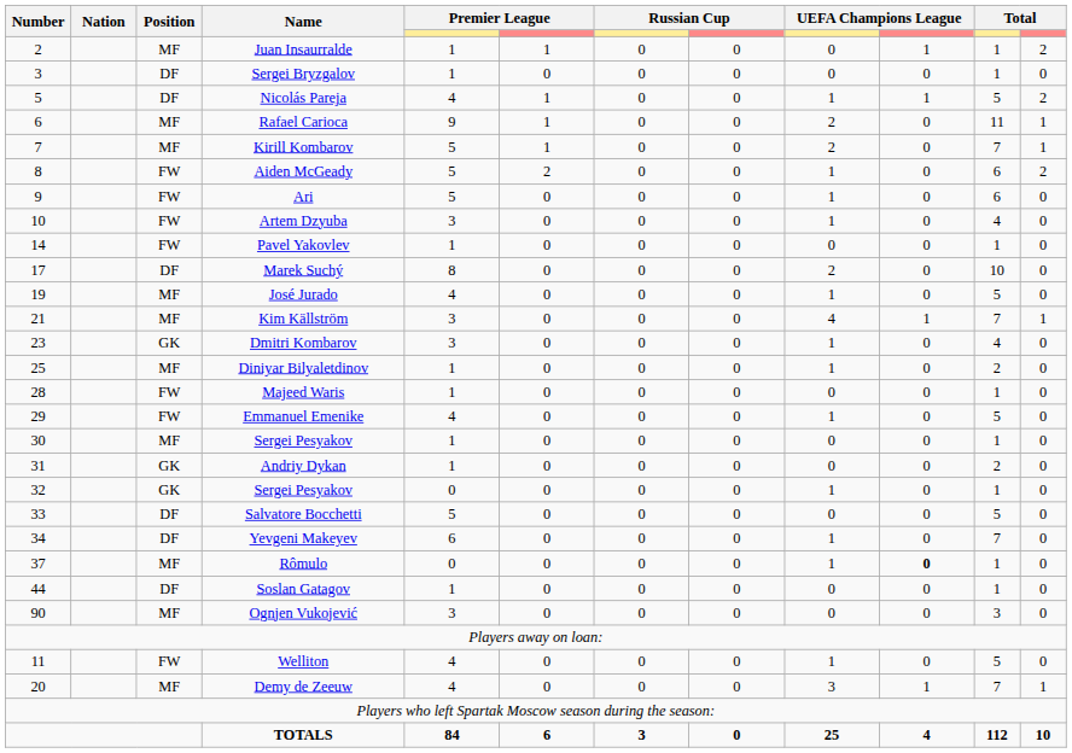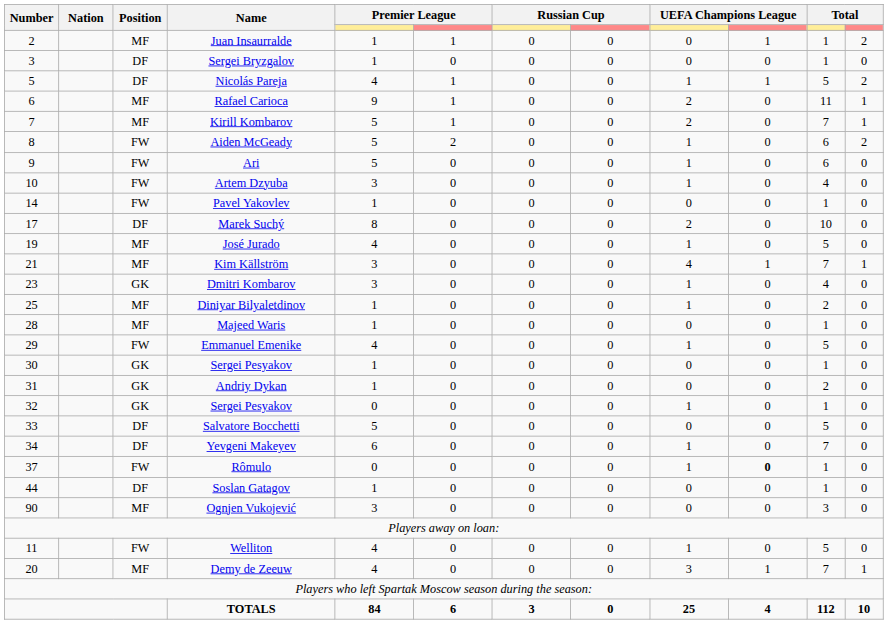 <table class="wikitable" style="font-size: 95%; text-align: center;">
 <tr>
 <th rowspan=2 width=60>Number</th>
 <th rowspan=2 width=60>Nation</th>
 <th rowspan=2 width=60>Position</th>
 <th rowspan=2 width=200>Name</th>
 <th colspan=2>Premier League</th>
 <th colspan=2>Russian Cup</th>
 <th colspan=2>UEFA Champions League</th>
 <th colspan=2>Total</th>
 </tr>
 <tr>
 <th style="width:90px; background:#fe9;"></th>
 <th style="width:90px; background:#ff8888;"></th>
 <th style="width:90px; background:#fe9;"></th>
 <th style="width:90px; background:#ff8888;"></th>
 <th style="width:90px; background:#fe9;"></th>
 <th style="width:90px; background:#ff8888;"></th>
 <th style="width:40px; background:#fe9;"></th>
 <th style="width:40px; background:#ff8888;"></th>
 </tr>
 <tr>
 <td>2</td>
 <td></td>
 <td>MF</td>
 <td><a href='#'>Juan Insaurralde</a></td>
 <td>1</td>
 <td>1</td>
 <td>0</td>
 <td>0</td>
 <td>0</td>
 <td>1</td>
 <td>1</td>
 <td>2</td>
 </tr>
 <tr>
 <td>3</td>
 <td></td>
 <td>DF</td>
 <td><a href='#'>Sergei Bryzgalov</a></td>
 <td>1</td>
 <td>0</td>
 <td>0</td>
 <td>0</td>
 <td>0</td>
 <td>0</td>
 <td>1</td>
 <td>0</td>
 </tr>
 <tr>
 <td>5</td>
 <td></td>
 <td>DF</td>
 <td><a href='#'>Nicolás Pareja</a></td>
 <td>4</td>
 <td>1</td>
 <td>0</td>
 <td>0</td>
 <td>1</td>
 <td>1</td>
 <td>5</td>
 <td>2</td>
 </tr>
 <tr>
 <td>6</td>
 <td></td>
 <td>MF</td>
 <td><a href='#'>Rafael Carioca</a></td>
 <td>9</td>
 <td>1</td>
 <td>0</td>
 <td>0</td>
 <td>2</td>
 <td>0</td>
 <td>11</td>
 <td>1</td>
 </tr>
 <tr>
 <td>7</td>
 <td></td>
 <td>MF</td>
 <td><a href='#'>Kirill Kombarov</a></td>
 <td>5</td>
 <td>1</td>
 <td>0</td>
 <td>0</td>
 <td>2</td>
 <td>0</td>
 <td>7</td>
 <td>1</td>
 </tr>
 <tr>
 <td>8</td>
 <td></td>
 <td>FW</td>
 <td><a href='#'>Aiden McGeady</a></td>
 <td>5</td>
 <td>2</td>
 <td>0</td>
 <td>0</td>
 <td>1</td>
 <td>0</td>
 <td>6</td>
 <td>2</td>
 </tr>
 <tr>
 <td>9</td>
 <td></td>
 <td>FW</td>
 <td><a href='#'>Ari</a></td>
 <td>5</td>
 <td>0</td>
 <td>0</td>
 <td>0</td>
 <td>1</td>
 <td>0</td>
 <td>6</td>
 <td>0</td>
 </tr>
 <tr>
 <td>10</td>
 <td></td>
 <td>FW</td>
 <td><a href='#'>Artem Dzyuba</a></td>
 <td>3</td>
 <td>0</td>
 <td>0</td>
 <td>0</td>
 <td>1</td>
 <td>0</td>
 <td>4</td>
 <td>0</td>
 </tr>
 <tr>
 <td>14</td>
 <td></td>
 <td>FW</td>
 <td><a href='#'>Pavel Yakovlev</a></td>
 <td>1</td>
 <td>0</td>
 <td>0</td>
 <td>0</td>
 <td>0</td>
 <td>0</td>
 <td>1</td>
 <td>0</td>
 </tr>
 <tr>
 <td>17</td>
 <td></td>
 <td>DF</td>
 <td><a href='#'>Marek Suchý</a></td>
 <td>8</td>
 <td>0</td>
 <td>0</td>
 <td>0</td>
 <td>2</td>
 <td>0</td>
 <td>10</td>
 <td>0</td>
 </tr>
 <tr>
 <td>19</td>
 <td></td>
 <td>MF</td>
 <td><a href='#'>José Jurado</a></td>
 <td>4</td>
 <td>0</td>
 <td>0</td>
 <td>0</td>
 <td>1</td>
 <td>0</td>
 <td>5</td>
 <td>0</td>
 </tr>
 <tr>
 <td>21</td>
 <td></td>
 <td>MF</td>
 <td><a href='#'>Kim Källström</a></td>
 <td>3</td>
 <td>0</td>
 <td>0</td>
 <td>0</td>
 <td>4</td>
 <td>1</td>
 <td>7</td>
 <td>1</td>
 </tr>
 <tr>
 <td>23</td>
 <td></td>
 <td>GK</td>
 <td><a href='#'>Dmitri Kombarov</a></td>
 <td>3</td>
 <td>0</td>
 <td>0</td>
 <td>0</td>
 <td>1</td>
 <td>0</td>
 <td>4</td>
 <td>0</td>
 </tr>
 <tr>
 <td>25</td>
 <td></td>
 <td>MF</td>
 <td><a href='#'>Diniyar Bilyaletdinov</a></td>
 <td>1</td>
 <td>0</td>
 <td>0</td>
 <td>0</td>
 <td>1</td>
 <td>0</td>
 <td>2</td>
 <td>0</td>
 </tr>
 <tr>
 <td>28</td>
 <td></td>
-<td>FW</td>
+<td>MF</td>
 <td><a href='#'>Majeed Waris</a></td>
 <td>1</td>
 <td>0</td>
 <td>0</td>
 <td>0</td>
 <td>0</td>
 <td>0</td>
 <td>1</td>
 <td>0</td>
 </tr>
 <tr>
 <td>29</td>
 <td></td>
 <td>FW</td>
 <td><a href='#'>Emmanuel Emenike</a></td>
 <td>4</td>
 <td>0</td>
 <td>0</td>
 <td>0</td>
 <td>1</td>
 <td>0</td>
 <td>5</td>
 <td>0</td>
 </tr>
 <tr>
 <td>30</td>
 <td></td>
-<td>MF</td>
+<td>GK</td>
 <td><a href='#'>Sergei Pesyakov</a></td>
 <td>1</td>
 <td>0</td>
 <td>0</td>
 <td>0</td>
 <td>0</td>
 <td>0</td>
 <td>1</td>
 <td>0</td>
 </tr>
 <tr>
 <td>31</td>
 <td></td>
 <td>GK</td>
 <td><a href='#'>Andriy Dykan</a></td>
 <td>1</td>
 <td>0</td>
 <td>0</td>
 <td>0</td>
 <td>0</td>
 <td>0</td>
 <td>2</td>
 <td>0</td>
 </tr>
 <tr>
 <td>32</td>
 <td></td>
 <td>GK</td>
 <td><a href='#'>Sergei Pesyakov</a></td>
 <td>0</td>
 <td>0</td>
 <td>0</td>
 <td>0</td>
 <td>1</td>
 <td>0</td>
 <td>1</td>
 <td>0</td>
 </tr>
 <tr>
 <td>33</td>
 <td></td>
 <td>DF</td>
 <td><a href='#'>Salvatore Bocchetti</a></td>
 <td>5</td>
 <td>0</td>
 <td>0</td>
 <td>0</td>
 <td>0</td>
 <td>0</td>
 <td>5</td>
 <td>0</td>
 </tr>
 <tr>
 <td>34</td>
 <td></td>
 <td>DF</td>
 <td><a href='#'>Yevgeni Makeyev</a></td>
 <td>6</td>
 <td>0</td>
 <td>0</td>
 <td>0</td>
 <td>1</td>
 <td>0</td>
 <td>7</td>
 <td>0</td>
 </tr>
 <tr>
 <td>37</td>
 <td></td>
-<td>MF</td>
+<td>FW</td>
 <td><a href='#'>Rômulo</a></td>
 <td>0</td>
 <td>0</td>
 <td>0</td>
 <td>0</td>
 <td>1</td>
 <td><strong>0</strong></td>
 <td>1</td>
 <td>0</td>
 </tr>
 <tr>
 <td>44</td>
 <td></td>
 <td>DF</td>
 <td><a href='#'>Soslan Gatagov</a></td>
 <td>1</td>
 <td>0</td>
 <td>0</td>
 <td>0</td>
 <td>0</td>
 <td>0</td>
 <td>1</td>
 <td>0</td>
 </tr>
 <tr>
 <td>90</td>
 <td></td>
 <td>MF</td>
 <td><a href='#'>Ognjen Vukojević</a></td>
 <td>3</td>
 <td>0</td>
 <td>0</td>
 <td>0</td>
 <td>0</td>
 <td>0</td>
 <td>3</td>
 <td>0</td>
 </tr>
 <tr>
 <td colspan="16"><em>Players away on loan:</em></td>
 </tr>
 <tr>
 <td>11</td>
 <td></td>
 <td>FW</td>
 <td><a href='#'>Welliton</a></td>
 <td>4</td>
 <td>0</td>
 <td>0</td>
 <td>0</td>
 <td>1</td>
 <td>0</td>
 <td>5</td>
 <td>0</td>
 </tr>
 <tr>
 <td>20</td>
 <td></td>
 <td>MF</td>
 <td><a href='#'>Demy de Zeeuw</a></td>
 <td>4</td>
 <td>0</td>
 <td>0</td>
 <td>0</td>
 <td>3</td>
 <td>1</td>
 <td>7</td>
 <td>1</td>
 </tr>
 <tr>
 <td colspan="16"><em>Players who left Spartak Moscow season during the season:</em></td>
 </tr>
 <tr>
 <td colspan="3"></td>
 <td><strong>TOTALS</strong></td>
 <td><strong>84</strong></td>
 <td><strong>6</strong></td>
 <td><strong>3</strong></td>
 <td><strong>0</strong></td>
 <td><strong>25</strong></td>
 <td><strong>4</strong></td>
 <td><strong>112</strong></td>
 <td><strong>10</strong></td>
 </tr>
 </table>
